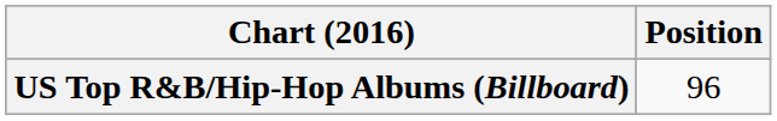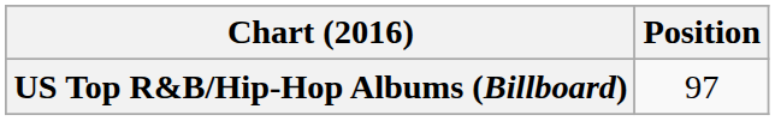 <table class="wikitable plainrowheaders" style="text-align:center">
 <tr>
 <th scope="col">Chart (2016)</th>
 <th scope="col">Position</th>
 </tr>
 <tr>
 <th scope="row">US Top R&B/Hip-Hop Albums (<em>Billboard</em>)</th>
-<td>96</td>
+<td>97</td>
 </tr>
 </table>
